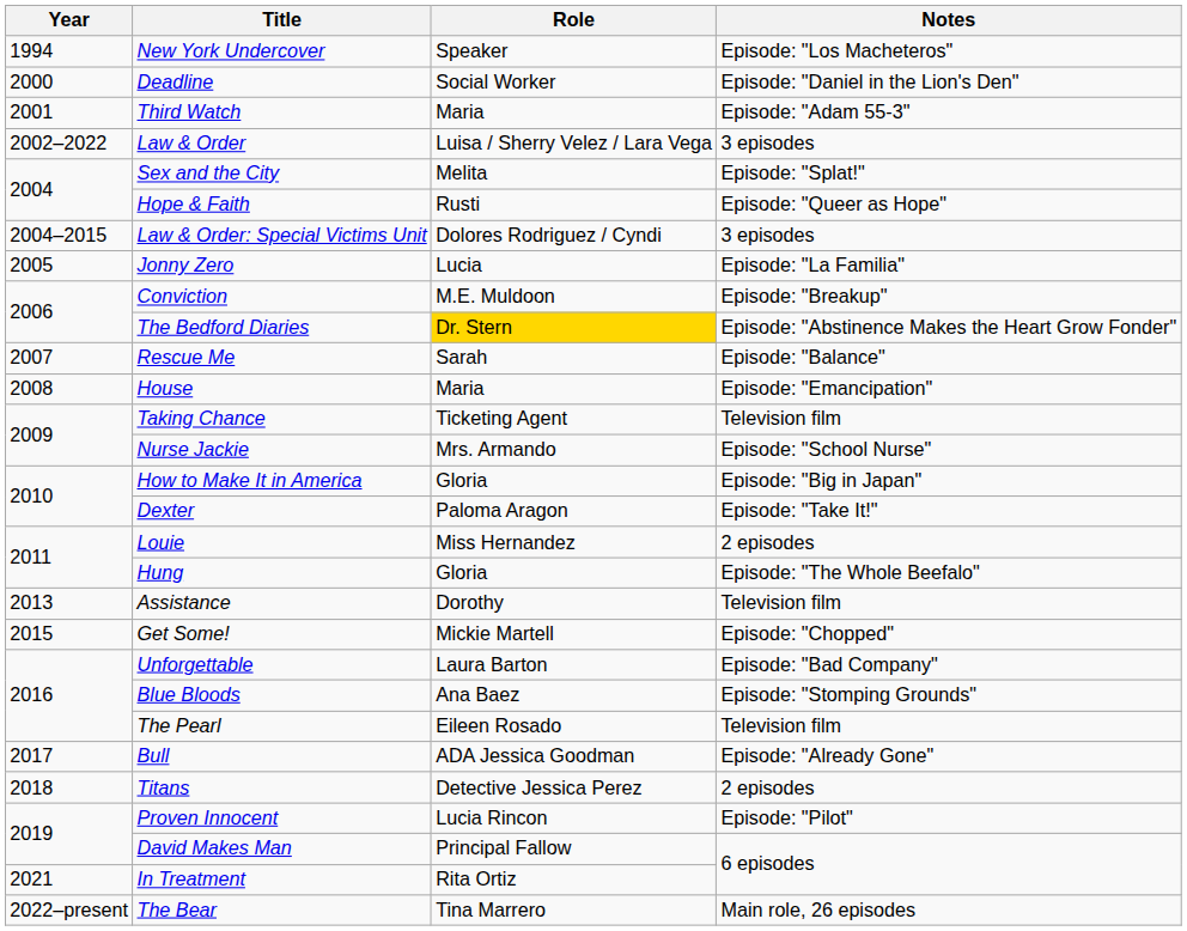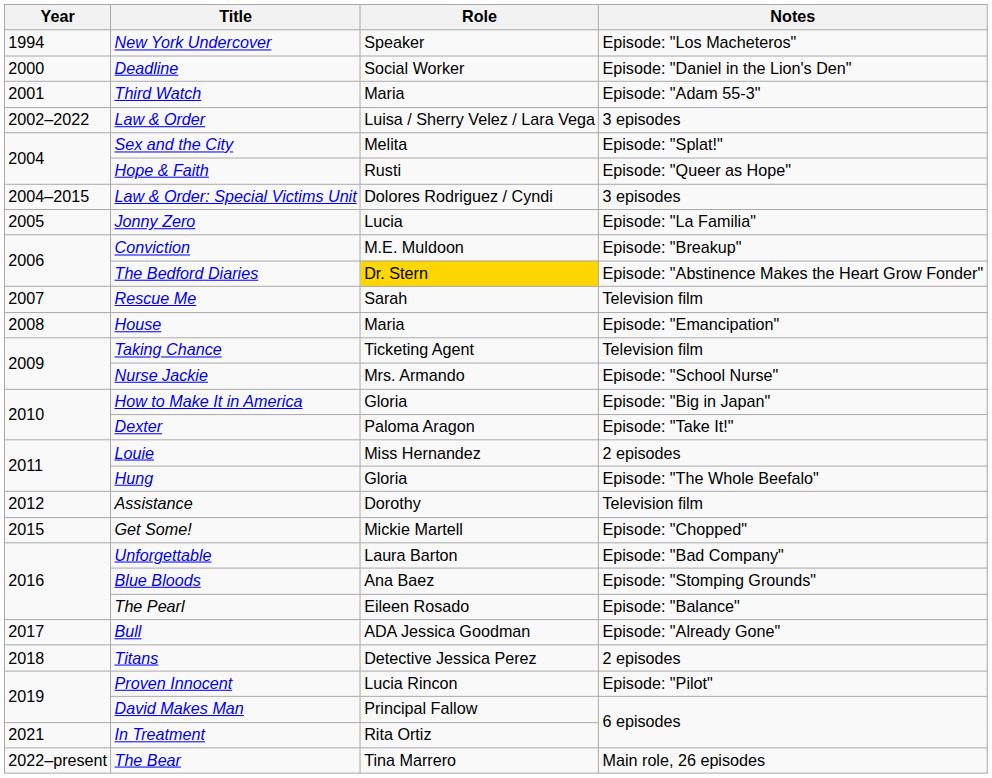 <table class="wikitable sortable">
 <tr>
 <th>Year</th>
 <th>Title</th>
 <th>Role</th>
 <th>Notes</th>
 </tr>
 <tr>
 <td>1994</td>
 <td><em><a href='#'>New York Undercover</a></em></td>
 <td>Speaker</td>
 <td>Episode: "Los Macheteros"</td>
 </tr>
 <tr>
 <td>2000</td>
 <td><a href='#'><em>Deadline</em></a></td>
 <td>Social Worker</td>
 <td>Episode: "Daniel in the Lion's Den"</td>
 </tr>
 <tr>
 <td>2001</td>
 <td><em><a href='#'>Third Watch</a></em></td>
 <td>Maria</td>
 <td>Episode: "Adam 55-3"</td>
 </tr>
 <tr>
 <td>2002–2022</td>
 <td><em><a href='#'>Law & Order</a></em></td>
 <td>Luisa / Sherry Velez / Lara Vega</td>
 <td>3 episodes</td>
 </tr>
 <tr>
 <td rowspan="2">2004</td>
 <td><em><a href='#'>Sex and the City</a></em></td>
 <td>Melita</td>
 <td>Episode: "Splat!"</td>
 </tr>
 <tr>
 <td><em><a href='#'>Hope & Faith</a></em></td>
 <td>Rusti</td>
 <td>Episode: "Queer as Hope"</td>
 </tr>
 <tr>
 <td>2004–2015</td>
 <td><em><a href='#'>Law & Order: Special Victims Unit</a></em></td>
 <td>Dolores Rodriguez / Cyndi</td>
 <td>3 episodes</td>
 </tr>
 <tr>
 <td>2005</td>
 <td><em><a href='#'>Jonny Zero</a></em></td>
 <td>Lucia</td>
 <td>Episode: "La Familia"</td>
 </tr>
 <tr>
 <td rowspan="2">2006</td>
 <td><a href='#'><em>Conviction</em></a></td>
 <td>M.E. Muldoon</td>
 <td>Episode: "Breakup"</td>
 </tr>
 <tr>
 <td><em><a href='#'>The Bedford Diaries</a></em></td>
 <td style="background: gold;">Dr. Stern</td>
 <td>Episode: "Abstinence Makes the Heart Grow Fonder"</td>
 </tr>
 <tr>
 <td>2007</td>
 <td><a href='#'><em>Rescue Me</em></a></td>
 <td>Sarah</td>
-<td>Episode: "Balance"</td>
+<td>Television film</td>
 </tr>
 <tr>
 <td>2008</td>
 <td><a href='#'><em>House</em></a></td>
 <td>Maria</td>
 <td>Episode: "Emancipation"</td>
 </tr>
 <tr>
 <td rowspan="2">2009</td>
 <td><em><a href='#'>Taking Chance</a></em></td>
 <td>Ticketing Agent</td>
 <td>Television film</td>
 </tr>
 <tr>
 <td><em><a href='#'>Nurse Jackie</a></em></td>
 <td>Mrs. Armando</td>
 <td>Episode: "School Nurse"</td>
 </tr>
 <tr>
 <td rowspan="2">2010</td>
 <td><em><a href='#'>How to Make It in America</a></em></td>
 <td>Gloria</td>
 <td>Episode: "Big in Japan"</td>
 </tr>
 <tr>
 <td><a href='#'><em>Dexter</em></a></td>
 <td>Paloma Aragon</td>
 <td>Episode: "Take It!"</td>
 </tr>
 <tr>
 <td rowspan="2">2011</td>
 <td><a href='#'><em>Louie</em></a></td>
 <td>Miss Hernandez</td>
 <td>2 episodes</td>
 </tr>
 <tr>
 <td><a href='#'><em>Hung</em></a></td>
 <td>Gloria</td>
 <td>Episode: "The Whole Beefalo"</td>
 </tr>
 <tr>
-<td>2013</td>
+<td>2012</td>
 <td><em>Assistance</em></td>
 <td>Dorothy</td>
 <td>Television film</td>
 </tr>
 <tr>
 <td>2015</td>
 <td><em>Get Some!</em></td>
 <td>Mickie Martell</td>
 <td>Episode: "Chopped"</td>
 </tr>
 <tr>
 <td rowspan="3">2016</td>
 <td><a href='#'><em>Unforgettable</em></a></td>
 <td>Laura Barton</td>
 <td>Episode: "Bad Company"</td>
 </tr>
 <tr>
 <td><a href='#'><em>Blue Bloods</em></a></td>
 <td>Ana Baez</td>
 <td>Episode: "Stomping Grounds"</td>
 </tr>
 <tr>
 <td><em>The Pearl</em></td>
 <td>Eileen Rosado</td>
-<td>Television film</td>
+<td>Episode: "Balance"</td>
 </tr>
 <tr>
 <td>2017</td>
 <td><a href='#'><em>Bull</em></a></td>
 <td>ADA Jessica Goodman</td>
 <td>Episode: "Already Gone"</td>
 </tr>
 <tr>
 <td>2018</td>
 <td><a href='#'><em>Titans</em></a></td>
 <td>Detective Jessica Perez</td>
 <td>2 episodes</td>
 </tr>
 <tr>
 <td rowspan="2">2019</td>
 <td><em><a href='#'>Proven Innocent</a></em></td>
 <td>Lucia Rincon</td>
 <td>Episode: "Pilot"</td>
 </tr>
 <tr>
 <td><em><a href='#'>David Makes Man</a></em></td>
 <td>Principal Fallow</td>
 <td rowspan="2">6 episodes</td>
 </tr>
 <tr>
 <td>2021</td>
 <td><em><a href='#'>In Treatment</a></em></td>
 <td>Rita Ortiz</td>
 </tr>
 <tr>
 <td>2022–present</td>
 <td><em><a href='#'>The Bear</a></em></td>
 <td>Tina Marrero</td>
 <td>Main role, 26 episodes</td>
 </tr>
 </table>
